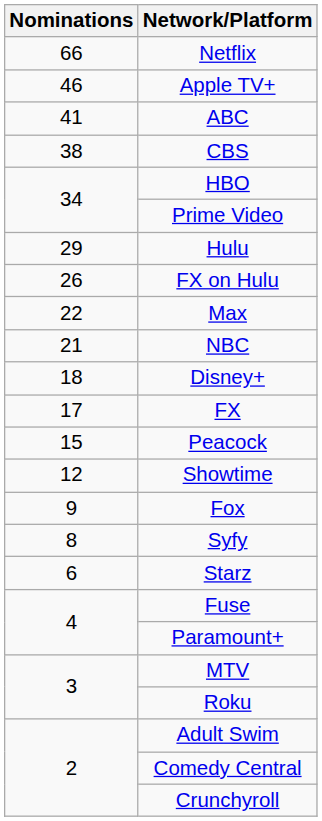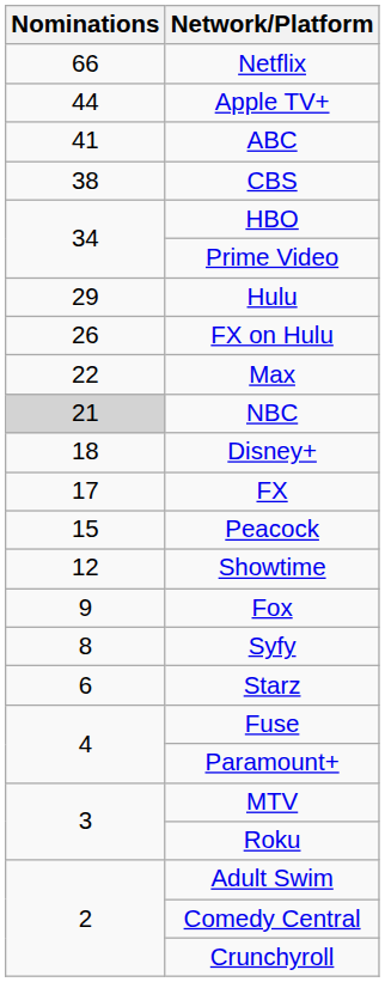 <table class="wikitable" rowspan=2 border=2 style="text-align:center;">
 <tr>
 <th scope="col" style="width:55px;">Nominations</th>
 <th scope="col" style="text-align:center;">Network/Platform</th>
 </tr>
 <tr>
 <td style="text-align:center">66</td>
 <td><a href='#'>Netflix</a></td>
 </tr>
 <tr>
-<td style="text-align:center">46</td>
+<td style="text-align:center">44</td>
 <td><a href='#'>Apple TV+</a></td>
 </tr>
 <tr>
 <td style="text-align:center">41</td>
 <td><a href='#'>ABC</a></td>
 </tr>
 <tr>
 <td style="text-align:center">38</td>
 <td><a href='#'>CBS</a></td>
 </tr>
 <tr>
 <td rowspan="2" style="text-align:center">34</td>
 <td><a href='#'>HBO</a></td>
 </tr>
 <tr>
 <td><a href='#'>Prime Video</a></td>
 </tr>
 <tr>
 <td style="text-align:center">29</td>
 <td><a href='#'>Hulu</a></td>
 </tr>
 <tr>
 <td style="text-align:center">26</td>
 <td><a href='#'>FX on Hulu</a></td>
 </tr>
 <tr>
 <td style="text-align:center">22</td>
 <td><a href='#'>Max</a></td>
 </tr>
 <tr>
-<td style="text-align:center">21</td>
+<td style="background: lightgrey; text-align:center">21</td>
 <td><a href='#'>NBC</a></td>
 </tr>
 <tr>
 <td style="text-align:center">18</td>
 <td><a href='#'>Disney+</a></td>
 </tr>
 <tr>
 <td style="text-align:center">17</td>
 <td><a href='#'>FX</a></td>
 </tr>
 <tr>
 <td style="text-align:center">15</td>
 <td><a href='#'>Peacock</a></td>
 </tr>
 <tr>
 <td style="text-align:center">12</td>
 <td><a href='#'>Showtime</a></td>
 </tr>
 <tr>
 <td style="text-align:center">9</td>
 <td><a href='#'>Fox</a></td>
 </tr>
 <tr>
 <td style="text-align:center">8</td>
 <td><a href='#'>Syfy</a></td>
 </tr>
 <tr>
 <td style="text-align:center">6</td>
 <td><a href='#'>Starz</a></td>
 </tr>
 <tr>
 <td rowspan="2" style="text-align:center">4</td>
 <td><a href='#'>Fuse</a></td>
 </tr>
 <tr>
 <td><a href='#'>Paramount+</a></td>
 </tr>
 <tr>
 <td rowspan="2" style="text-align:center">3</td>
 <td><a href='#'>MTV</a></td>
 </tr>
 <tr>
 <td><a href='#'>Roku</a></td>
 </tr>
 <tr>
 <td rowspan="3" style="text-align:center">2</td>
 <td><a href='#'>Adult Swim</a></td>
 </tr>
 <tr>
 <td><a href='#'>Comedy Central</a></td>
 </tr>
 <tr>
 <td><a href='#'>Crunchyroll</a></td>
 </tr>
 </table>
